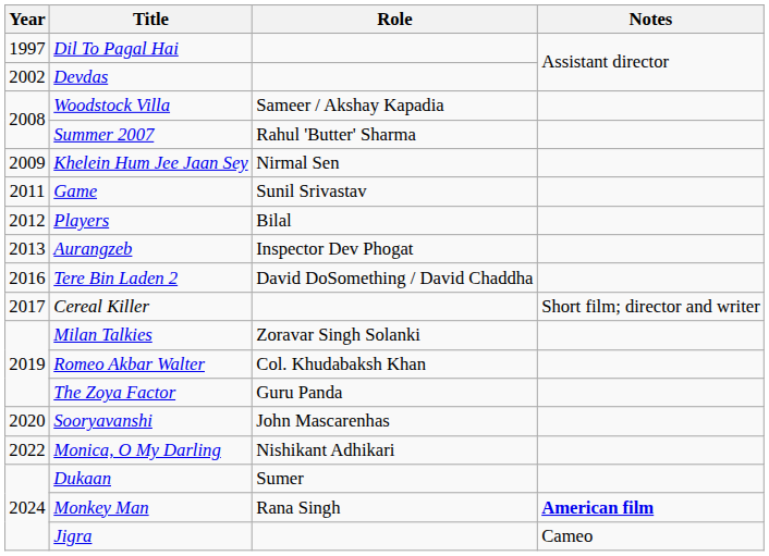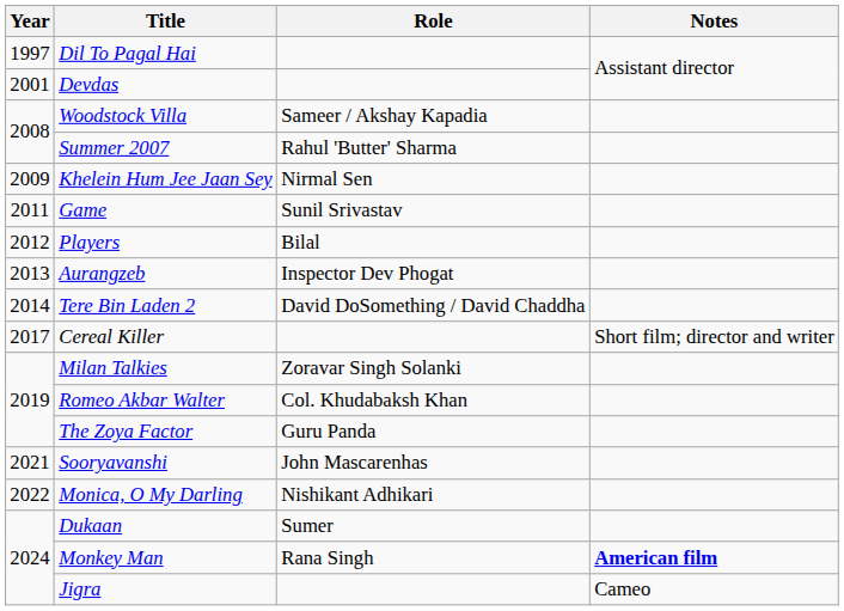 <table class="wikitable plainrowheaders sortable">
 <tr>
 <th scope="col">Year</th>
 <th scope="col">Title</th>
 <th scope="col">Role</th>
 <th scope="col">Notes</th>
 </tr>
 <tr>
 <td style="text-align:center;">1997</td>
 <td><em><a href='#'>Dil To Pagal Hai</a></em></td>
 <td></td>
 <td rowspan=2>Assistant director</td>
 </tr>
 <tr>
-<td style="text-align:center;">2002</td>
+<td style="text-align:center;">2001</td>
 <td><em><a href='#'>Devdas</a></em></td>
 <td></td>
 </tr>
 <tr>
 <td style="text-align:center;" rowspan=2>2008</td>
 <td><em><a href='#'>Woodstock Villa</a></em></td>
 <td>Sameer / Akshay Kapadia</td>
 <td></td>
 </tr>
 <tr>
 <td><em><a href='#'>Summer 2007</a></em></td>
 <td>Rahul 'Butter' Sharma</td>
 <td></td>
 </tr>
 <tr>
 <td style="text-align:center;">2009</td>
 <td><em><a href='#'>Khelein Hum Jee Jaan Sey</a></em></td>
 <td>Nirmal Sen</td>
 <td></td>
 </tr>
 <tr>
 <td style="text-align:center;">2011</td>
 <td><em><a href='#'>Game</a></em></td>
 <td>Sunil Srivastav</td>
 <td></td>
 </tr>
 <tr>
 <td style="text-align:center;">2012</td>
 <td><em><a href='#'>Players</a></em></td>
 <td>Bilal</td>
 <td></td>
 </tr>
 <tr>
 <td style="text-align:center;">2013</td>
 <td><em><a href='#'>Aurangzeb</a></em></td>
 <td>Inspector Dev Phogat</td>
 <td></td>
 </tr>
 <tr>
-<td style="text-align:center;">2016</td>
+<td style="text-align:center;">2014</td>
 <td><em><a href='#'>Tere Bin Laden 2</a></em></td>
 <td>David DoSomething / David Chaddha</td>
 <td></td>
 </tr>
 <tr>
 <td style="text-align:center;">2017</td>
 <td><em>Cereal Killer</em></td>
 <td></td>
 <td>Short film; director and writer</td>
 </tr>
 <tr>
 <td style="text-align:center;" rowspan="3">2019</td>
 <td><em><a href='#'>Milan Talkies</a></em></td>
 <td>Zoravar Singh Solanki</td>
 <td></td>
 </tr>
 <tr>
 <td><em><a href='#'>Romeo Akbar Walter</a></em></td>
 <td>Col. Khudabaksh Khan</td>
 <td></td>
 </tr>
 <tr>
 <td><em><a href='#'>The Zoya Factor</a></em></td>
 <td>Guru Panda</td>
 <td></td>
 </tr>
 <tr>
-<td style="text-align:center;">2020</td>
+<td style="text-align:center;">2021</td>
 <td><em><a href='#'>Sooryavanshi</a></em></td>
 <td>John Mascarenhas</td>
 <td></td>
 </tr>
 <tr>
 <td style="text-align:center;">2022</td>
 <td><em><a href='#'>Monica, O My Darling</a></em></td>
 <td>Nishikant Adhikari</td>
 <td></td>
 </tr>
 <tr>
 <td style="text-align:center;"rowspan="3">2024</td>
 <td><em><a href='#'>Dukaan</a></em></td>
 <td>Sumer</td>
 <td></td>
 </tr>
 <tr>
 <td><em><a href='#'>Monkey Man</a></em></td>
 <td>Rana Singh</td>
 <td><strong><a href='#'>American film</a></strong></td>
 </tr>
 <tr>
 <td><em><a href='#'>Jigra</a></em></td>
 <td></td>
 <td>Cameo</td>
 </tr>
 </table>
